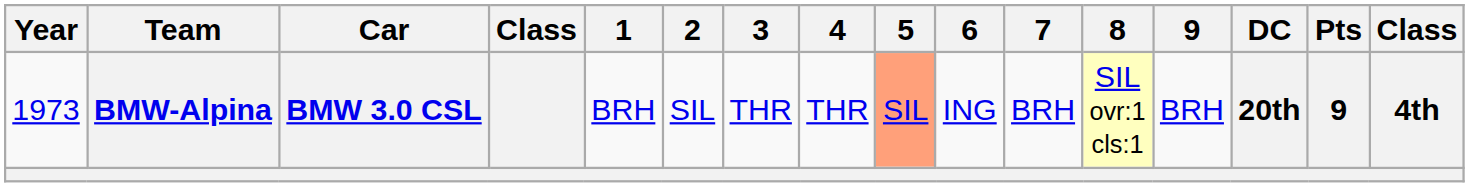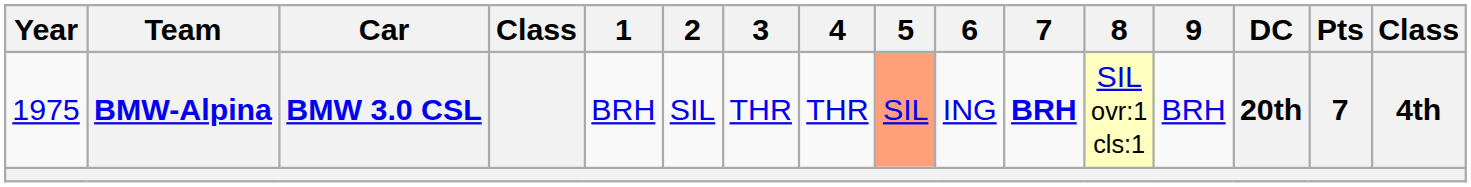 <table class="wikitable" style="text-align:center; font-size:85%">
 <tr>
 <th>Year</th>
 <th>Team</th>
 <th>Car</th>
 <th>Class</th>
 <th>1</th>
 <th>2</th>
 <th>3</th>
 <th>4</th>
 <th>5</th>
 <th>6</th>
 <th>7</th>
 <th>8</th>
 <th>9</th>
 <th>DC</th>
 <th>Pts</th>
 <th>Class</th>
 </tr>
 <tr>
-<td><a href='#'>1973</a></td>
+<td><a href='#'>1975</a></td>
 <th><a href='#'>BMW-Alpina</a></th>
 <th><a href='#'>BMW 3.0 CSL</a></th>
 <th><span></span></th>
 <td><a href='#'>BRH</a></td>
 <td><a href='#'>SIL</a></td>
 <td><a href='#'>THR</a></td>
 <td><a href='#'>THR</a></td>
 <td style="background: lightsalmon;"><a href='#'>SIL</a></td>
 <td><a href='#'>ING</a></td>
-<td><a href='#'>BRH</a></td>
+<td><strong><a href='#'>BRH</a></strong></td>
 <td style="background:#FFFFBF;"><a href='#'>SIL</a><br><small>ovr:1<br>cls:1</small></td>
 <td><a href='#'>BRH</a></td>
 <th>20th</th>
-<th>9</th>
+<th>7</th>
 <th>4th</th>
 </tr>
 <tr>
 <th colspan="16"></th>
 </tr>
 </table>
